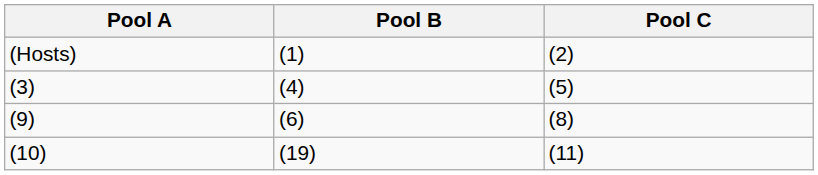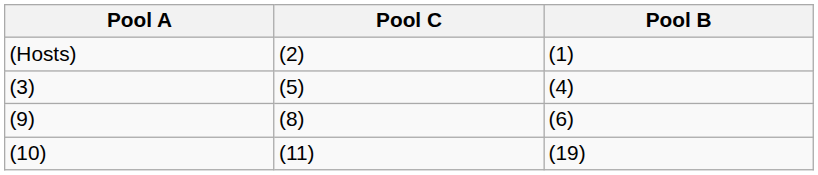 <table class="wikitable">
 <tr>
 <th width=200>Pool A</th>
+<th width=200>Pool C</th>
 <th width=200>Pool B</th>
-<th width=200>Pool C</th>
 </tr>
 <tr>
 <td> (Hosts)</td>
+<td> (2)</td>
 <td> (1)</td>
-<td> (2)</td>
 </tr>
 <tr>
 <td> (3)</td>
+<td> (5)</td>
 <td> (4)</td>
-<td> (5)</td>
 </tr>
 <tr>
 <td> (9)</td>
+<td> (8)</td>
 <td> (6)</td>
-<td> (8)</td>
 </tr>
 <tr>
 <td> (10)</td>
+<td> (11)</td>
 <td> (19)</td>
-<td> (11)</td>
 </tr>
 </table>
